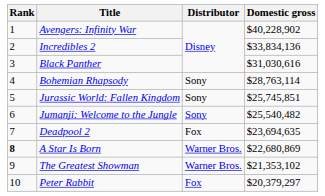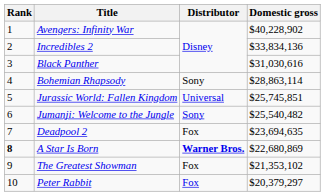 <table class="wikitable sortable" style="margin:auto; margin:auto;">
 <tr>
 <th>Rank</th>
 <th>Title</th>
 <th>Distributor</th>
 <th>Domestic gross</th>
 </tr>
 <tr>
 <td>1</td>
 <td><em><a href='#'>Avengers: Infinity War</a></em></td>
 <td rowspan="3"><a href='#'>Disney</a></td>
 <td>$40,228,902</td>
 </tr>
 <tr>
 <td>2</td>
 <td><em><a href='#'>Incredibles 2</a></em></td>
 <td>$33,834,136</td>
 </tr>
 <tr>
 <td>3</td>
 <td><em><a href='#'>Black Panther</a></em></td>
 <td>$31,030,616</td>
 </tr>
 <tr>
 <td>4</td>
 <td><em><a href='#'>Bohemian Rhapsody</a></em></td>
 <td>Sony</td>
-<td>$28,763,114</td>
+<td>$28,863,114</td>
 </tr>
 <tr>
 <td>5</td>
 <td><em><a href='#'>Jurassic World: Fallen Kingdom</a></em></td>
-<td>Sony</td>
+<td><a href='#'>Universal</a></td>
 <td>$25,745,851</td>
 </tr>
 <tr>
 <td>6</td>
 <td><em><a href='#'>Jumanji: Welcome to the Jungle</a></em></td>
 <td><a href='#'>Sony</a></td>
 <td>$25,540,482</td>
 </tr>
 <tr>
 <td>7</td>
 <td><em><a href='#'>Deadpool 2</a></em></td>
 <td>Fox</td>
 <td>$23,694,635</td>
 </tr>
 <tr>
 <td><strong>8</strong></td>
 <td><em><a href='#'>A Star Is Born</a></em></td>
-<td><a href='#'>Warner Bros.</a></td>
+<td><strong><a href='#'>Warner Bros.</a></strong></td>
 <td>$22,680,869</td>
 </tr>
 <tr>
 <td>9</td>
 <td><em><a href='#'>The Greatest Showman</a></em></td>
-<td><a href='#'>Warner Bros.</a></td>
+<td>Fox</td>
 <td>$21,353,102</td>
 </tr>
 <tr>
 <td>10</td>
 <td><em><a href='#'>Peter Rabbit</a></em></td>
 <td><a href='#'>Fox</a></td>
 <td>$20,379,297</td>
 </tr>
 </table>
